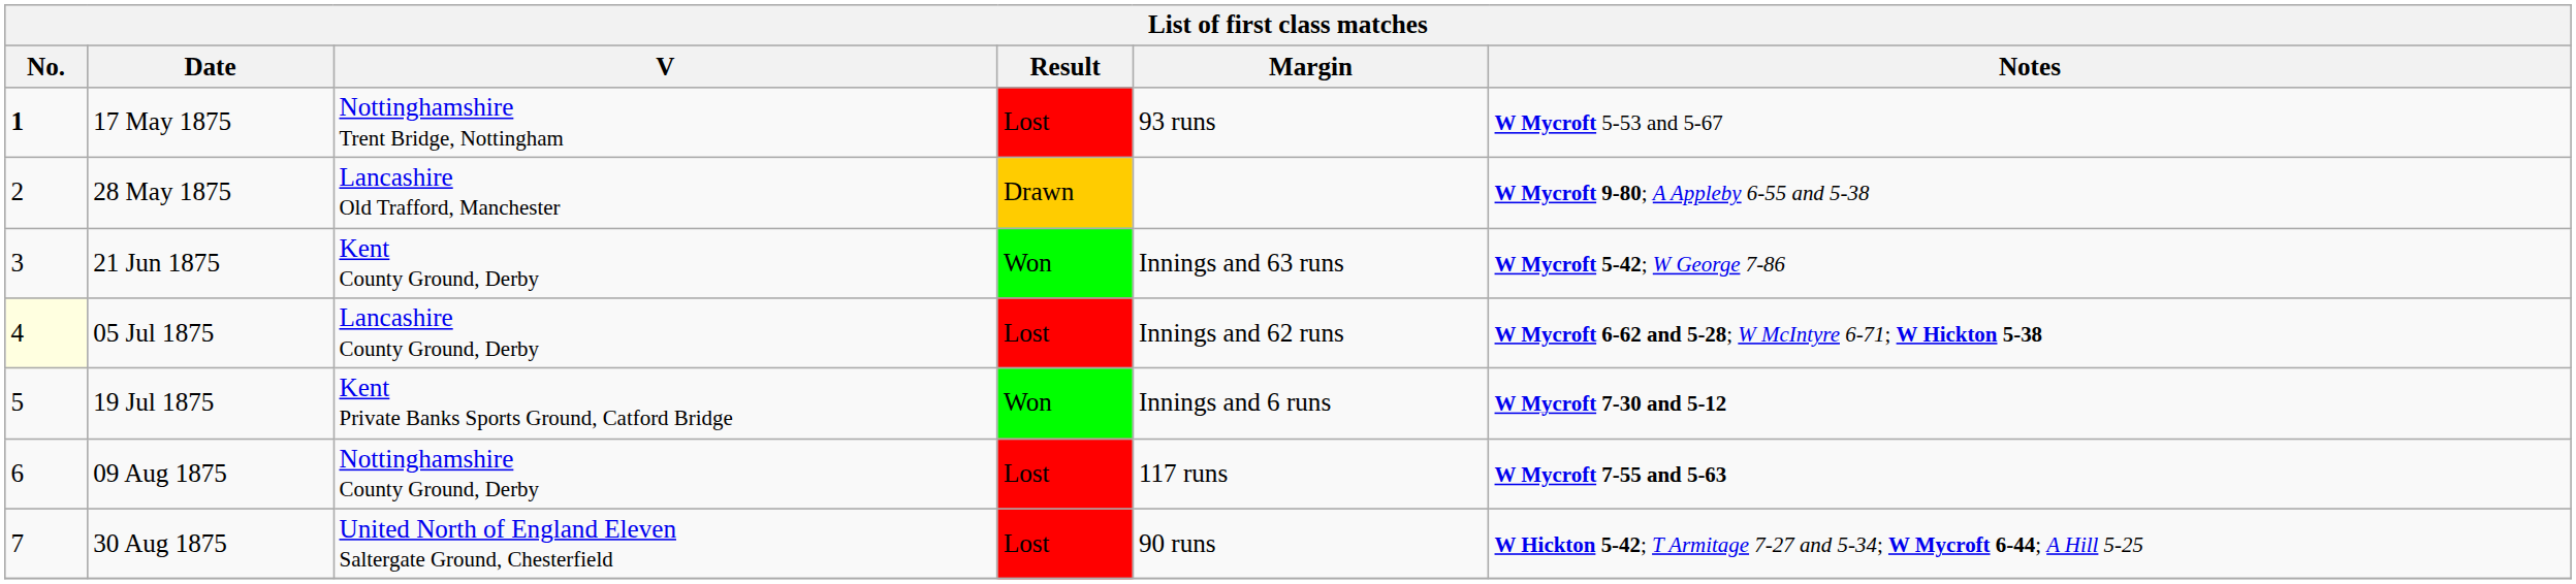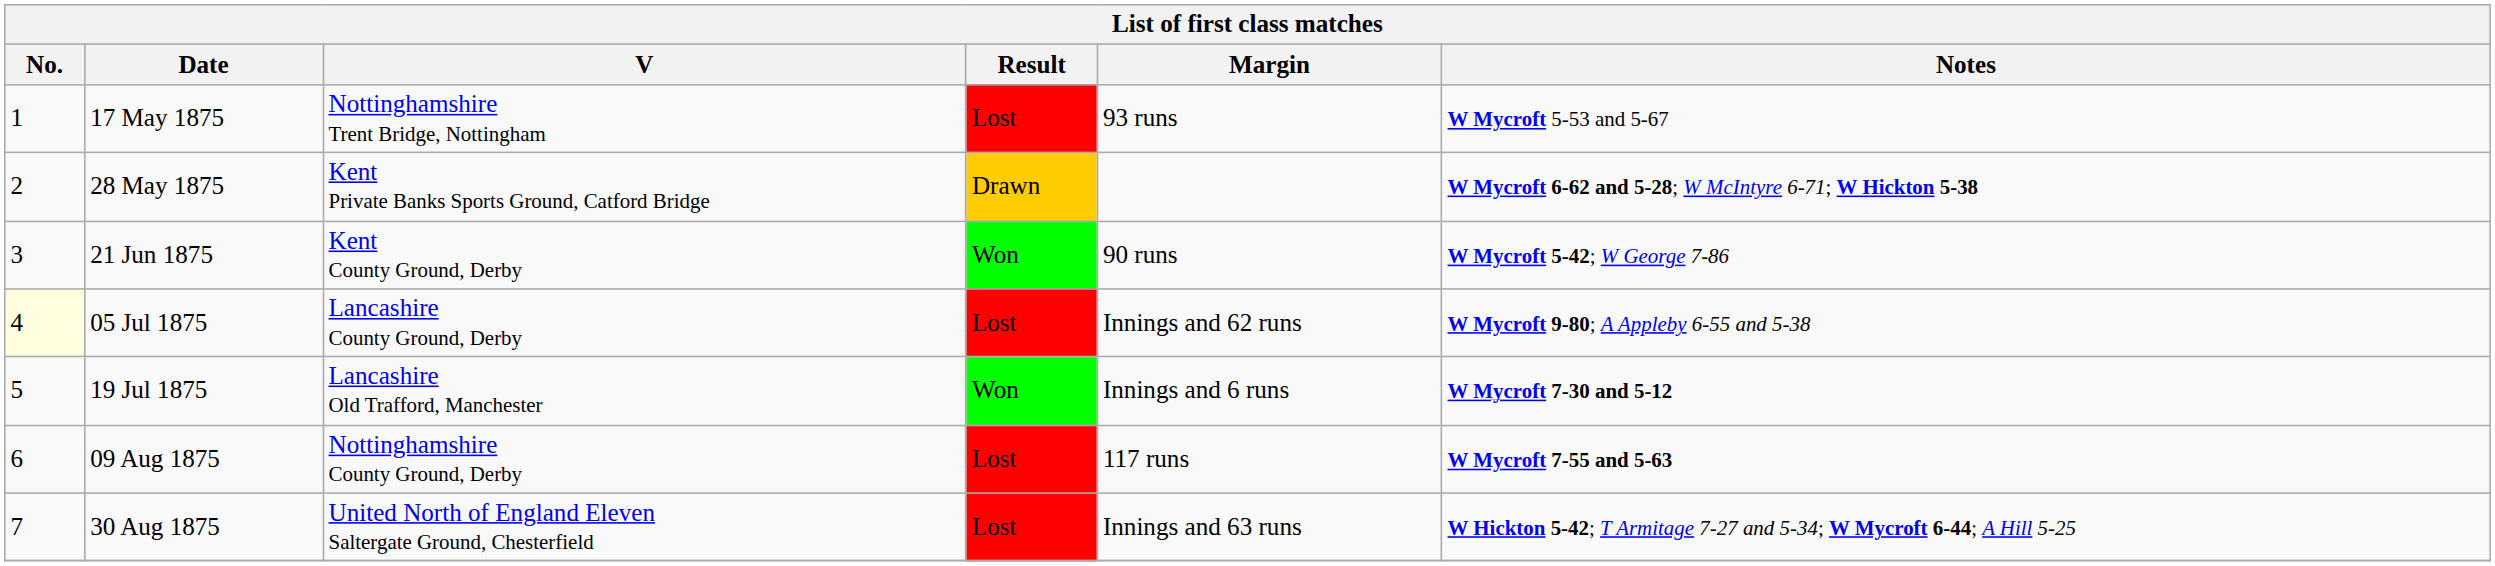 <table class="wikitable" width="100%">
 <tr>
 <th bgcolor="#efefef" colspan=6>List of first class matches</th>
 </tr>
 <tr bgcolor="#efefef">
 <th>No.</th>
 <th>Date</th>
 <th>V</th>
 <th>Result</th>
 <th>Margin</th>
 <th>Notes</th>
 </tr>
 <tr>
-<td><strong>1</strong></td>
+<td>1</td>
 <td>17 May 1875</td>
 <td><a href='#'>Nottinghamshire</a> <br><small>   Trent Bridge, Nottingham </small></td>
 <td bgcolor="#FF0000">Lost</td>
 <td>93 runs</td>
 <td><small> <strong><a href='#'>W Mycroft</a></strong> 5-53 and 5-67 </small></td>
 </tr>
 <tr>
 <td>2</td>
 <td>28 May 1875</td>
-<td><a href='#'>Lancashire</a> <br><small>  Old Trafford, Manchester </small></td>
+<td><a href='#'>Kent</a> <br><small>  Private Banks Sports Ground, Catford Bridge </small></td>
 <td bgcolor="#FFCC00">Drawn</td>
 <td></td>
-<td><small> <strong><a href='#'>W Mycroft</a> 9-80</strong>; <em><a href='#'>A Appleby</a> 6-55 and 5-38</em> </small></td>
+<td><small> <strong><a href='#'>W Mycroft</a> 6-62 and 5-28</strong>; <em><a href='#'>W McIntyre</a> 6-71</em>; <strong><a href='#'>W Hickton</a> 5-38</strong>  </small></td>
 </tr>
 <tr>
 <td>3</td>
 <td>21 Jun 1875</td>
 <td><a href='#'>Kent</a> <br><small> County Ground, Derby </small></td>
 <td bgcolor="#00FF00">Won</td>
-<td>Innings and 63 runs</td>
+<td>90 runs</td>
 <td><small> <strong><a href='#'>W Mycroft</a> 5-42</strong>; <em><a href='#'>W George</a> 7-86</em>  </small></td>
 </tr>
 <tr>
 <td style="background: lightyellow;">4</td>
 <td>05 Jul 1875</td>
 <td><a href='#'>Lancashire</a> <br><small> County Ground, Derby </small></td>
 <td bgcolor="#FF0000">Lost</td>
 <td>Innings and 62 runs</td>
-<td><small> <strong><a href='#'>W Mycroft</a> 6-62 and 5-28</strong>; <em><a href='#'>W McIntyre</a> 6-71</em>; <strong><a href='#'>W Hickton</a> 5-38</strong>  </small></td>
+<td><small> <strong><a href='#'>W Mycroft</a> 9-80</strong>; <em><a href='#'>A Appleby</a> 6-55 and 5-38</em> </small></td>
 </tr>
 <tr>
 <td>5</td>
 <td>19 Jul 1875</td>
-<td><a href='#'>Kent</a> <br><small>  Private Banks Sports Ground, Catford Bridge </small></td>
+<td><a href='#'>Lancashire</a> <br><small>  Old Trafford, Manchester </small></td>
 <td bgcolor="#00FF00">Won</td>
 <td>Innings and 6 runs</td>
 <td><small> <strong><a href='#'>W Mycroft</a> 7-30 and 5-12</strong> </small></td>
 </tr>
 <tr>
 <td>6</td>
 <td>09 Aug 1875</td>
 <td><a href='#'>Nottinghamshire</a> <br><small>  County Ground, Derby </small></td>
 <td bgcolor="#FF0000">Lost</td>
 <td>117 runs</td>
 <td><small> <strong><a href='#'>W Mycroft</a> 7-55 and 5-63</strong> </small></td>
 </tr>
 <tr>
 <td>7</td>
 <td>30 Aug 1875</td>
 <td><a href='#'>United North of England Eleven</a> <br><small> Saltergate Ground, Chesterfield </small></td>
 <td bgcolor="#FF0000">Lost</td>
-<td>90 runs</td>
+<td>Innings and 63 runs</td>
 <td><small> <strong><a href='#'>W Hickton</a> 5-42</strong>; <em><a href='#'>T Armitage</a> 7-27 and 5-34</em>; <strong><a href='#'>W Mycroft</a> 6-44</strong>; <em><a href='#'>A Hill</a> 5-25</em> </small></td>
 </tr>
 <tr>
 </tr>
 </table>
